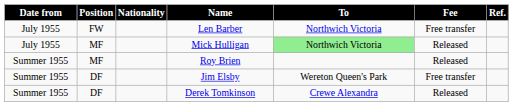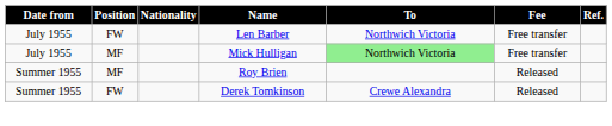 <table class="wikitable" style="text-align:center; font-size:90%; ">
 <tr>
 <th style="background:#000000; color:white; width:100px;">Date from</th>
 <th style="background:#000000; color:white; width:50px;">Position</th>
 <th style="background:#000000; color:white; width:50px;">Nationality</th>
 <th style="background:#000000; color:white; width:150px;">Name</th>
 <th style="background:#000000; color:white; width:200px;">To</th>
 <th style="background:#000000; color:white; width:100px;">Fee</th>
 <th style="background:#000000; color:white; width:25px;">Ref.</th>
 </tr>
 <tr>
 <td>July 1955</td>
 <td>FW</td>
 <td></td>
 <td><a href='#'>Len Barber</a></td>
 <td><a href='#'>Northwich Victoria</a></td>
 <td>Free transfer</td>
 <td></td>
 </tr>
 <tr>
 <td>July 1955</td>
 <td>MF</td>
 <td></td>
 <td><a href='#'>Mick Hulligan</a></td>
 <td style="background: lightgreen;">Northwich Victoria</td>
-<td>Released</td>
+<td>Free transfer</td>
 <td></td>
 </tr>
 <tr>
 <td>Summer 1955</td>
 <td>MF</td>
 <td></td>
 <td><a href='#'>Roy Brien</a></td>
 <td></td>
 <td>Released</td>
 <td></td>
 </tr>
 <tr>
 <td>Summer 1955</td>
-<td>DF</td>
-<td></td>
-<td><a href='#'>Jim Elsby</a></td>
-<td>Wereton Queen's Park</td>
-<td>Free transfer</td>
-<td></td>
-</tr>
-<tr>
-<td>Summer 1955</td>
-<td>DF</td>
+<td>FW</td>
 <td></td>
 <td><a href='#'>Derek Tomkinson</a></td>
 <td><a href='#'>Crewe Alexandra</a></td>
 <td>Released</td>
 <td></td>
 </tr>
 </table>
